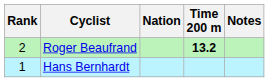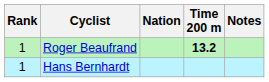 <table class="wikitable sortable" style="text-align:center;">
 <tr>
 <th>Rank</th>
 <th>Cyclist</th>
 <th>Nation</th>
 <th>Time<br>200 m</th>
 <th>Notes</th>
 </tr>
 <tr bgcolor=bbf3bb>
-<td>2</td>
+<td>1</td>
 <td align=left><a href='#'>Roger Beaufrand</a></td>
 <td align=left></td>
 <td><strong>13.2</strong></td>
 <td></td>
 </tr>
 <tr bgcolor=bbf3ff>
 <td>1</td>
 <td align=left><a href='#'>Hans Bernhardt</a></td>
 <td align=left></td>
 <td></td>
 <td></td>
 </tr>
 </table>
